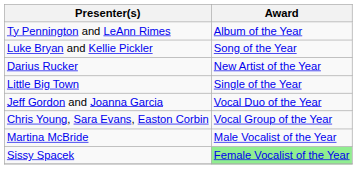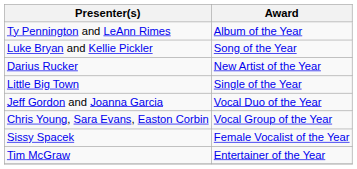 <table class="wikitable">
 <tr>
 <th>Presenter(s)</th>
 <th>Award</th>
 </tr>
 <tr>
 <td><a href='#'>Ty Pennington</a> and <a href='#'>LeAnn Rimes</a></td>
 <td><a href='#'>Album of the Year</a></td>
 </tr>
 <tr>
 <td><a href='#'>Luke Bryan</a> and <a href='#'>Kellie Pickler</a></td>
 <td><a href='#'>Song of the Year</a></td>
 </tr>
 <tr>
 <td><a href='#'>Darius Rucker</a></td>
 <td><a href='#'>New Artist of the Year</a></td>
 </tr>
 <tr>
 <td><a href='#'>Little Big Town</a></td>
 <td><a href='#'>Single of the Year</a></td>
 </tr>
 <tr>
 <td><a href='#'>Jeff Gordon</a> and <a href='#'>Joanna Garcia</a></td>
 <td><a href='#'>Vocal Duo of the Year</a></td>
 </tr>
 <tr>
 <td><a href='#'>Chris Young</a>, <a href='#'>Sara Evans</a>, <a href='#'>Easton Corbin</a></td>
 <td><a href='#'>Vocal Group of the Year</a></td>
 </tr>
 <tr>
-<td><a href='#'>Martina McBride</a></td>
-<td><a href='#'>Male Vocalist of the Year</a></td>
+<td><a href='#'>Sissy Spacek</a></td>
+<td><a href='#'>Female Vocalist of the Year</a></td>
 </tr>
 <tr>
-<td><a href='#'>Sissy Spacek</a></td>
-<td style="background: lightgreen;"><a href='#'>Female Vocalist of the Year</a></td>
+<td><a href='#'>Tim McGraw</a></td>
+<td><a href='#'>Entertainer of the Year</a></td>
 </tr>
 <tr>
 </tr>
 </table>
